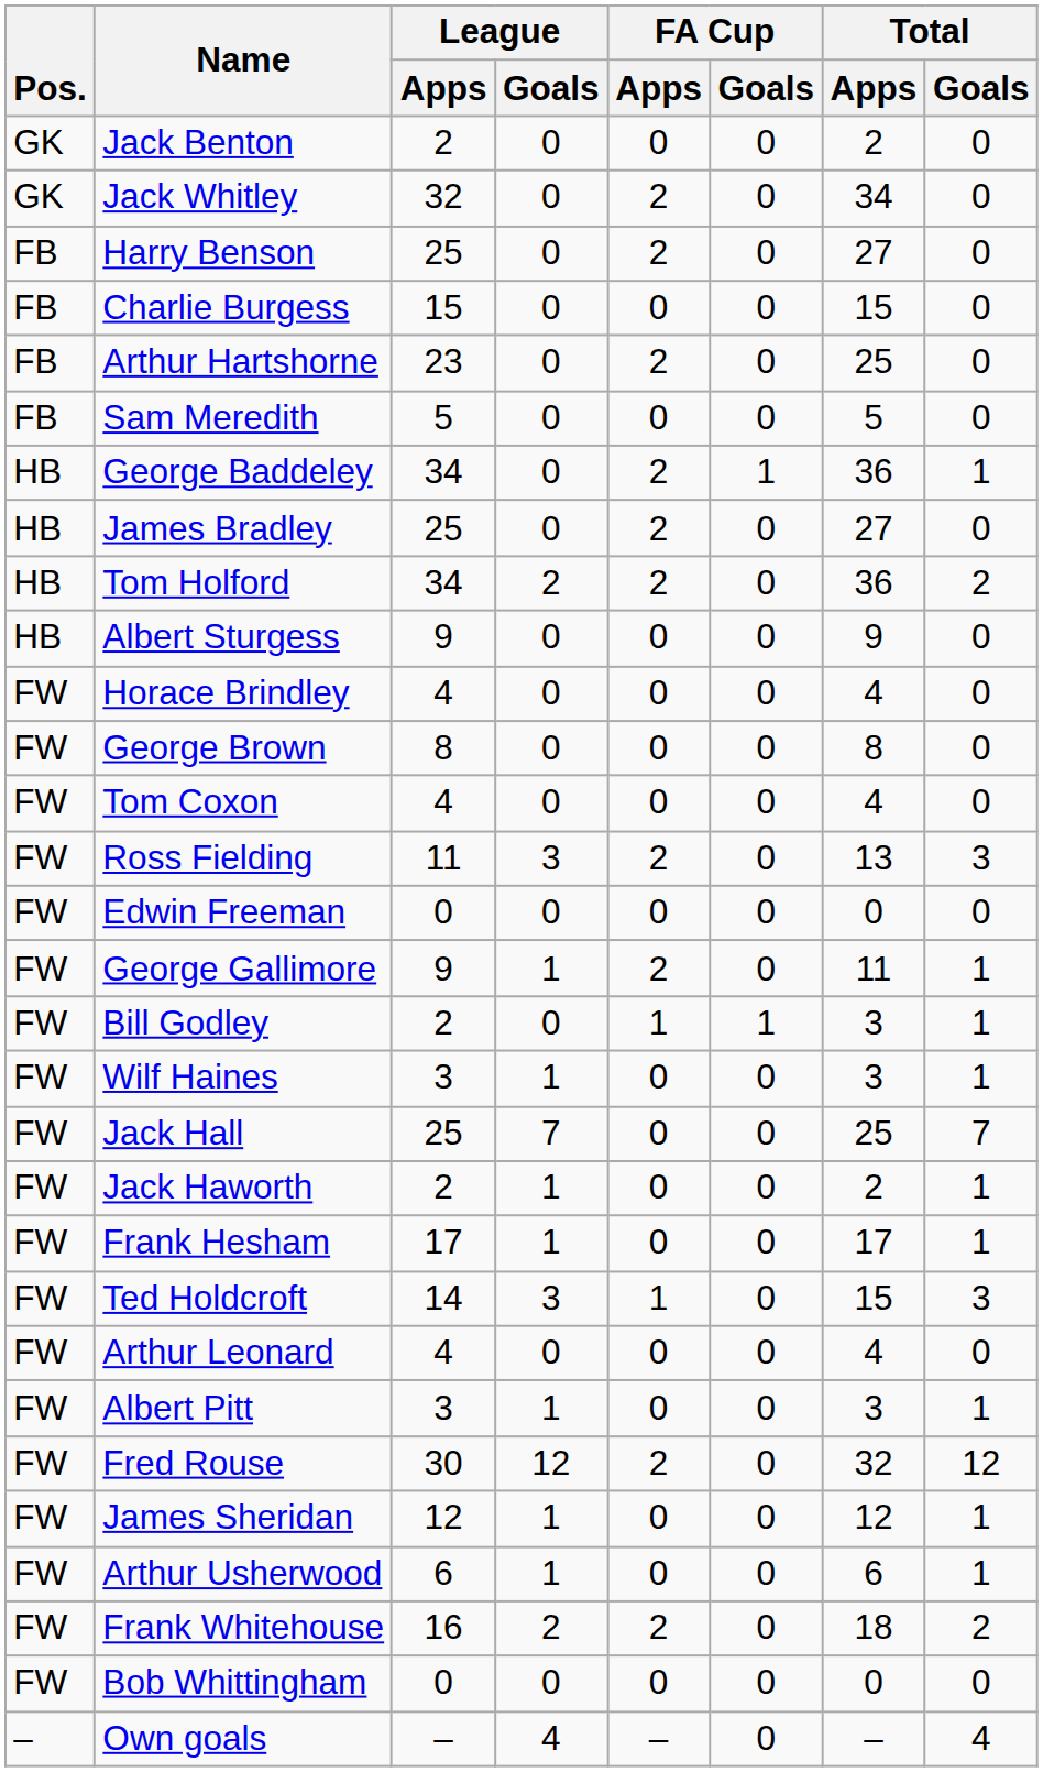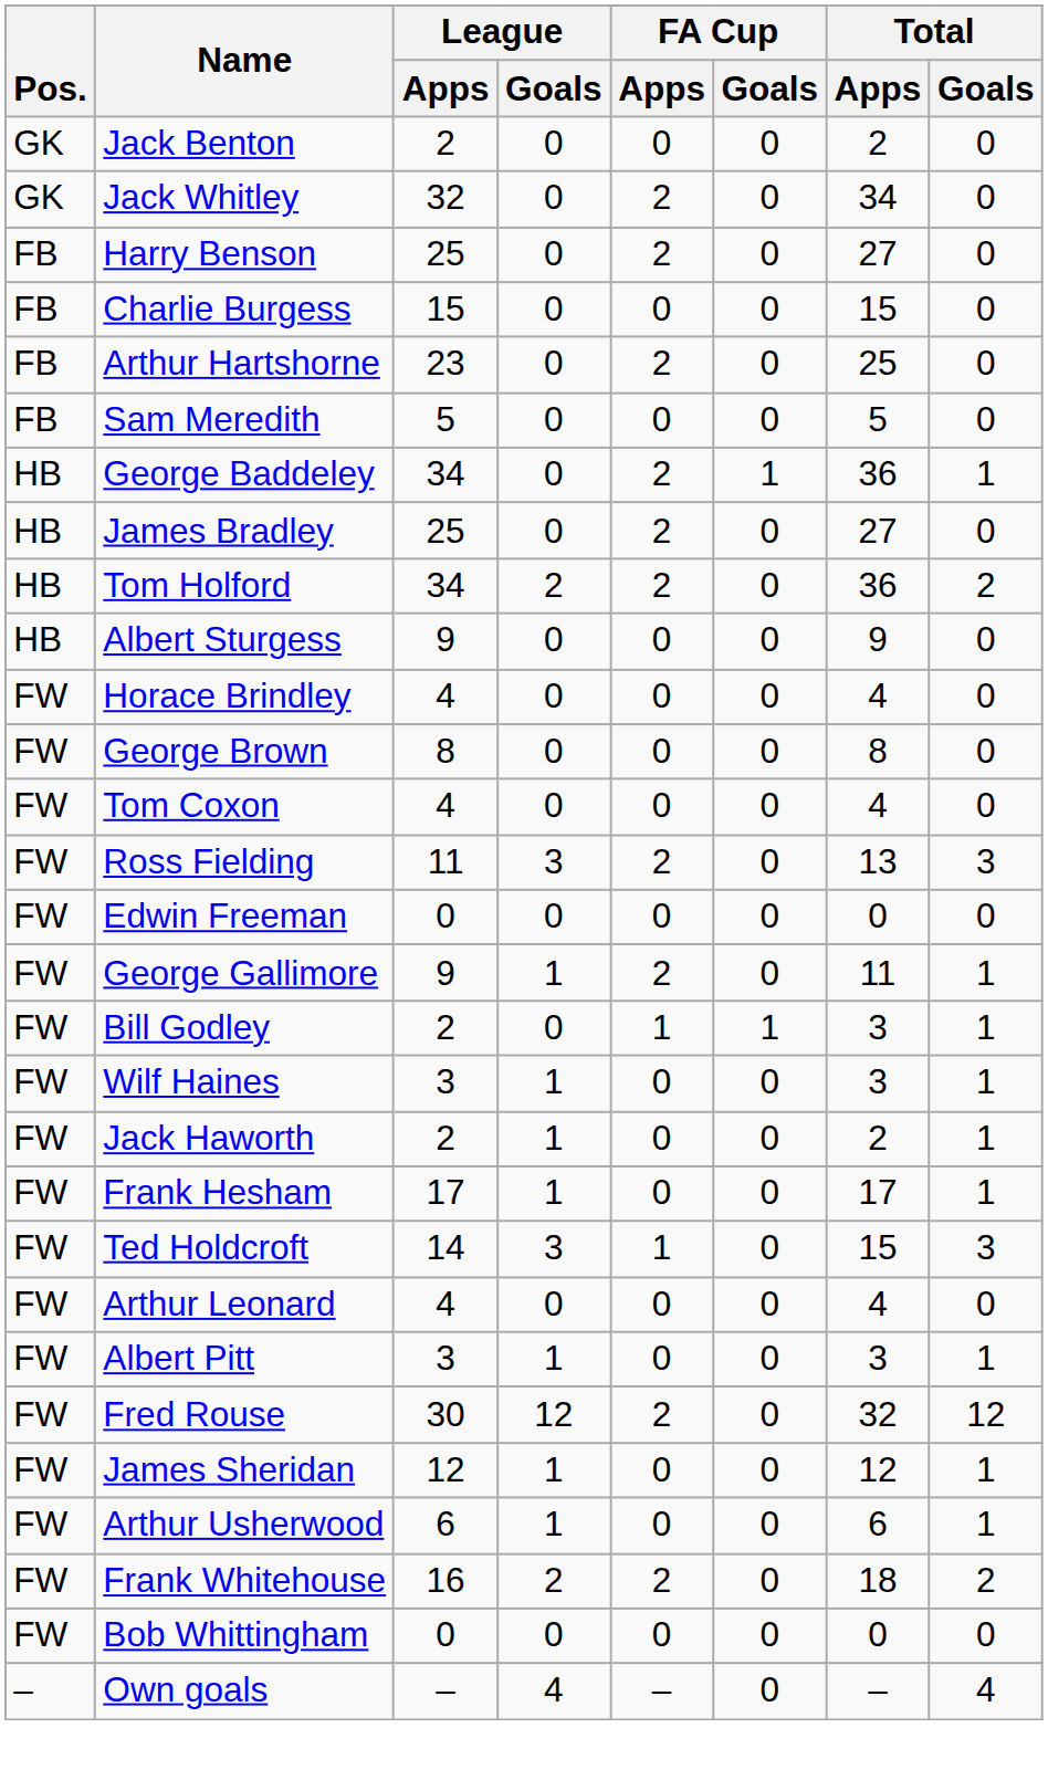 <table class="wikitable" style="text-align:center">
 <tr>
 <th rowspan="2" valign="bottom">Pos.</th>
 <th rowspan="2">Name</th>
 <th colspan="2" width="85">League</th>
 <th colspan="2" width="85">FA Cup</th>
 <th colspan="2" width="85">Total</th>
 </tr>
 <tr>
 <th>Apps</th>
 <th>Goals</th>
 <th>Apps</th>
 <th>Goals</th>
 <th>Apps</th>
 <th>Goals</th>
 </tr>
 <tr>
 <td align="left">GK</td>
 <td align="left"> <a href='#'>Jack Benton</a></td>
 <td>2</td>
 <td>0</td>
 <td>0</td>
 <td>0</td>
 <td>2</td>
 <td>0</td>
 </tr>
 <tr>
 <td align="left">GK</td>
 <td align="left"> <a href='#'>Jack Whitley</a></td>
 <td>32</td>
 <td>0</td>
 <td>2</td>
 <td>0</td>
 <td>34</td>
 <td>0</td>
 </tr>
 <tr>
 <td align="left">FB</td>
 <td align="left"> <a href='#'>Harry Benson</a></td>
 <td>25</td>
 <td>0</td>
 <td>2</td>
 <td>0</td>
 <td>27</td>
 <td>0</td>
 </tr>
 <tr>
 <td align="left">FB</td>
 <td align="left"> <a href='#'>Charlie Burgess</a></td>
 <td>15</td>
 <td>0</td>
 <td>0</td>
 <td>0</td>
 <td>15</td>
 <td>0</td>
 </tr>
 <tr>
 <td align="left">FB</td>
 <td align="left"> <a href='#'>Arthur Hartshorne</a></td>
 <td>23</td>
 <td>0</td>
 <td>2</td>
 <td>0</td>
 <td>25</td>
 <td>0</td>
 </tr>
 <tr>
 <td align="left">FB</td>
 <td align="left"> <a href='#'>Sam Meredith</a></td>
 <td>5</td>
 <td>0</td>
 <td>0</td>
 <td>0</td>
 <td>5</td>
 <td>0</td>
 </tr>
 <tr>
 <td align="left">HB</td>
 <td align="left"> <a href='#'>George Baddeley</a></td>
 <td>34</td>
 <td>0</td>
 <td>2</td>
 <td>1</td>
 <td>36</td>
 <td>1</td>
 </tr>
 <tr>
 <td align="left">HB</td>
 <td align="left"> <a href='#'>James Bradley</a></td>
 <td>25</td>
 <td>0</td>
 <td>2</td>
 <td>0</td>
 <td>27</td>
 <td>0</td>
 </tr>
 <tr>
 <td align="left">HB</td>
 <td align="left"> <a href='#'>Tom Holford</a></td>
 <td>34</td>
 <td>2</td>
 <td>2</td>
 <td>0</td>
 <td>36</td>
 <td>2</td>
 </tr>
 <tr>
 <td align="left">HB</td>
 <td align="left"> <a href='#'>Albert Sturgess</a></td>
 <td>9</td>
 <td>0</td>
 <td>0</td>
 <td>0</td>
 <td>9</td>
 <td>0</td>
 </tr>
 <tr>
 <td align="left">FW</td>
 <td align="left"> <a href='#'>Horace Brindley</a></td>
 <td>4</td>
 <td>0</td>
 <td>0</td>
 <td>0</td>
 <td>4</td>
 <td>0</td>
 </tr>
 <tr>
 <td align="left">FW</td>
 <td align="left"> <a href='#'>George Brown</a></td>
 <td>8</td>
 <td>0</td>
 <td>0</td>
 <td>0</td>
 <td>8</td>
 <td>0</td>
 </tr>
 <tr>
 <td align="left">FW</td>
 <td align="left"> <a href='#'>Tom Coxon</a></td>
 <td>4</td>
 <td>0</td>
 <td>0</td>
 <td>0</td>
 <td>4</td>
 <td>0</td>
 </tr>
 <tr>
 <td align="left">FW</td>
 <td align="left"> <a href='#'>Ross Fielding</a></td>
 <td>11</td>
 <td>3</td>
 <td>2</td>
 <td>0</td>
 <td>13</td>
 <td>3</td>
 </tr>
 <tr>
 <td align="left">FW</td>
 <td align="left"> <a href='#'>Edwin Freeman</a></td>
 <td>0</td>
 <td>0</td>
 <td>0</td>
 <td>0</td>
 <td>0</td>
 <td>0</td>
 </tr>
 <tr>
 <td align="left">FW</td>
 <td align="left"> <a href='#'>George Gallimore</a></td>
 <td>9</td>
 <td>1</td>
 <td>2</td>
 <td>0</td>
 <td>11</td>
 <td>1</td>
 </tr>
 <tr>
 <td align="left">FW</td>
 <td align="left"> <a href='#'>Bill Godley</a></td>
 <td>2</td>
 <td>0</td>
 <td>1</td>
 <td>1</td>
 <td>3</td>
 <td>1</td>
 </tr>
 <tr>
 <td align="left">FW</td>
 <td align="left"> <a href='#'>Wilf Haines</a></td>
 <td>3</td>
 <td>1</td>
 <td>0</td>
 <td>0</td>
 <td>3</td>
 <td>1</td>
 </tr>
 <tr>
 <td align="left">FW</td>
-<td align="left"> <a href='#'>Jack Hall</a></td>
-<td>25</td>
-<td>7</td>
-<td>0</td>
-<td>0</td>
-<td>25</td>
-<td>7</td>
-</tr>
-<tr>
-<td align="left">FW</td>
 <td align="left"> <a href='#'>Jack Haworth</a></td>
 <td>2</td>
 <td>1</td>
 <td>0</td>
 <td>0</td>
 <td>2</td>
 <td>1</td>
 </tr>
 <tr>
 <td align="left">FW</td>
 <td align="left"> <a href='#'>Frank Hesham</a></td>
 <td>17</td>
 <td>1</td>
 <td>0</td>
 <td>0</td>
 <td>17</td>
 <td>1</td>
 </tr>
 <tr>
 <td align="left">FW</td>
 <td align="left"> <a href='#'>Ted Holdcroft</a></td>
 <td>14</td>
 <td>3</td>
 <td>1</td>
 <td>0</td>
 <td>15</td>
 <td>3</td>
 </tr>
 <tr>
 <td align="left">FW</td>
 <td align="left"> <a href='#'>Arthur Leonard</a></td>
 <td>4</td>
 <td>0</td>
 <td>0</td>
 <td>0</td>
 <td>4</td>
 <td>0</td>
 </tr>
 <tr>
 <td align="left">FW</td>
 <td align="left"> <a href='#'>Albert Pitt</a></td>
 <td>3</td>
 <td>1</td>
 <td>0</td>
 <td>0</td>
 <td>3</td>
 <td>1</td>
 </tr>
 <tr>
 <td align="left">FW</td>
 <td align="left"> <a href='#'>Fred Rouse</a></td>
 <td>30</td>
 <td>12</td>
 <td>2</td>
 <td>0</td>
 <td>32</td>
 <td>12</td>
 </tr>
 <tr>
 <td align="left">FW</td>
 <td align="left"> <a href='#'>James Sheridan</a></td>
 <td>12</td>
 <td>1</td>
 <td>0</td>
 <td>0</td>
 <td>12</td>
 <td>1</td>
 </tr>
 <tr>
 <td align="left">FW</td>
 <td align="left"> <a href='#'>Arthur Usherwood</a></td>
 <td>6</td>
 <td>1</td>
 <td>0</td>
 <td>0</td>
 <td>6</td>
 <td>1</td>
 </tr>
 <tr>
 <td align="left">FW</td>
 <td align="left"> <a href='#'>Frank Whitehouse</a></td>
 <td>16</td>
 <td>2</td>
 <td>2</td>
 <td>0</td>
 <td>18</td>
 <td>2</td>
 </tr>
 <tr>
 <td align="left">FW</td>
 <td align="left"> <a href='#'>Bob Whittingham</a></td>
 <td>0</td>
 <td>0</td>
 <td>0</td>
 <td>0</td>
 <td>0</td>
 <td>0</td>
 </tr>
 <tr>
 <td align="left">–</td>
 <td align="left"><a href='#'>Own goals</a></td>
 <td>–</td>
 <td>4</td>
 <td>–</td>
 <td>0</td>
 <td>–</td>
 <td>4</td>
 </tr>
 </table>
